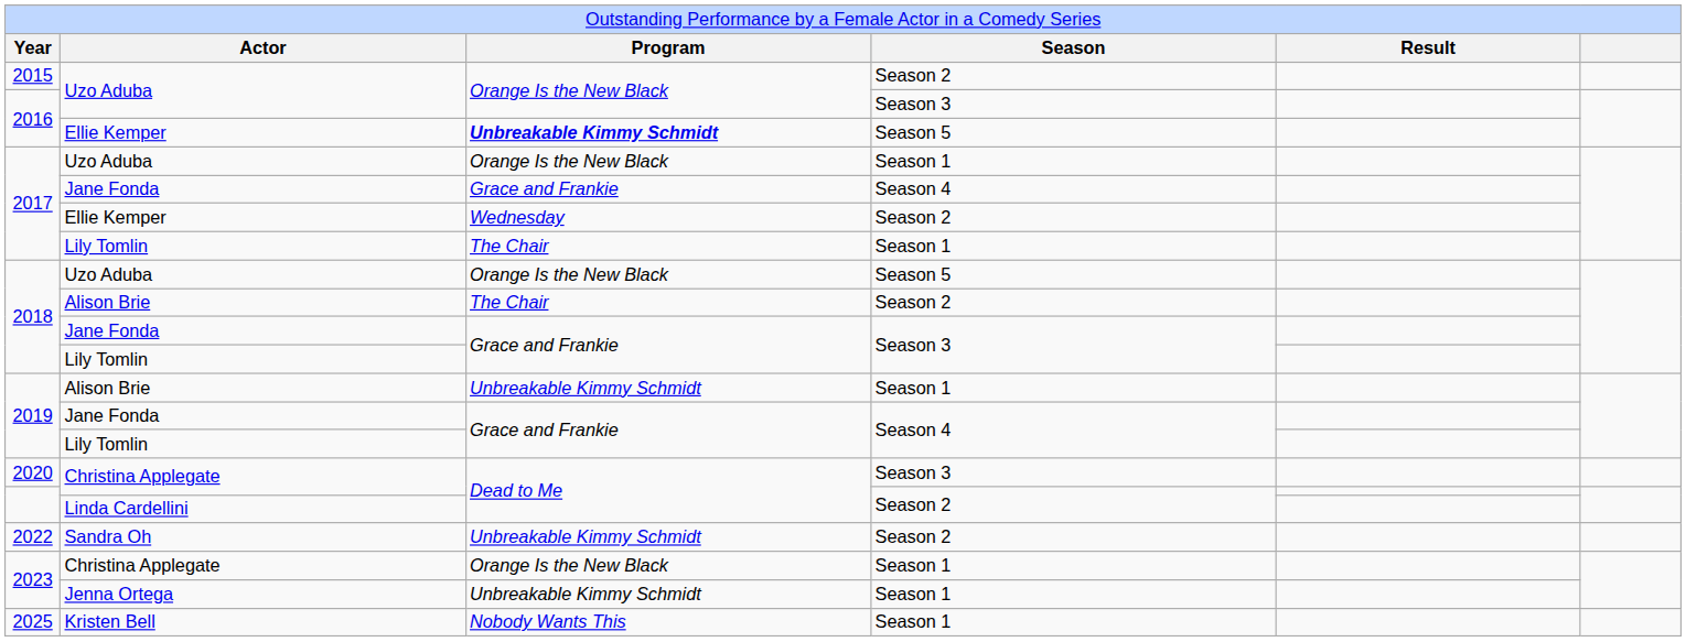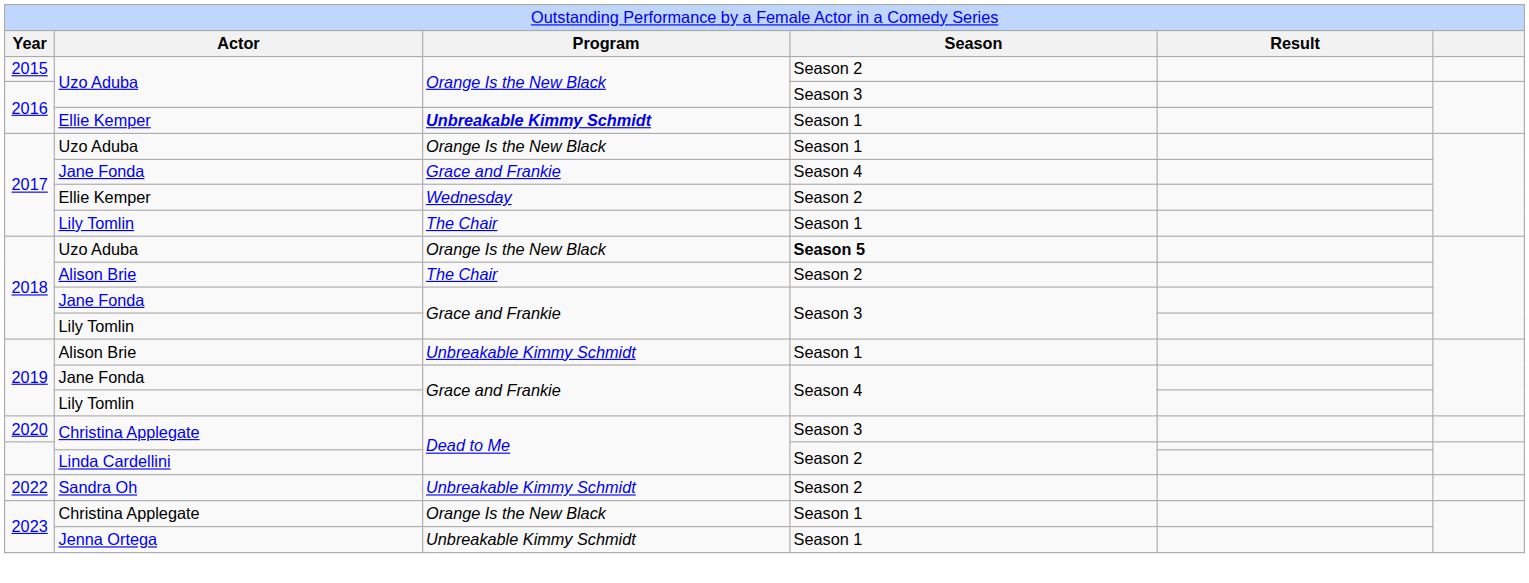 <table class="wikitable plainrowheaders" style="font-size: 90%" width=85%>
 <tr>
 </tr>
 <tr ---- bgcolor="#bfd7ff">
 <td colspan=6 align=center><a href='#'>Outstanding Performance by a Female Actor in a Comedy Series</a></td>
 </tr>
 <tr ---- bgcolor="#ebf5ff">
 <th scope="col" style="width:2%;">Year</th>
 <th scope="col" style="width:20%;">Actor</th>
 <th scope="col" style="width:20%;">Program</th>
 <th scope="col" style="width:20%;">Season</th>
 <th scope="col" style="width:15%;">Result</th>
 <th scope="col" class="unsortable" style="width:5%;"></th>
 </tr>
 <tr>
 <td style="text-align: center;"><a href='#'>2015</a></td>
 <td rowspan="2"><a href='#'>Uzo Aduba</a></td>
 <td rowspan="2"><em><a href='#'>Orange Is the New Black</a></em></td>
 <td>Season 2</td>
 <td></td>
 <td style="text-align: center;"></td>
 </tr>
 <tr>
 <td rowspan="2" style="text-align: center;"><a href='#'>2016</a></td>
 <td>Season 3</td>
 <td></td>
 <td rowspan="2" style="text-align: center;"></td>
 </tr>
 <tr>
 <td><a href='#'>Ellie Kemper</a></td>
 <td><strong><em><a href='#'>Unbreakable Kimmy Schmidt</a></em></strong></td>
-<td>Season 5</td>
+<td>Season 1</td>
 <td></td>
 </tr>
 <tr>
 <td rowspan="4" style="text-align: center;"><a href='#'>2017</a></td>
 <td>Uzo Aduba</td>
 <td><em>Orange Is the New Black</em></td>
 <td>Season 1</td>
 <td></td>
 <td rowspan="4" style="text-align: center;"></td>
 </tr>
 <tr>
 <td><a href='#'>Jane Fonda</a></td>
 <td><em><a href='#'>Grace and Frankie</a></em></td>
 <td>Season 4</td>
 <td></td>
 </tr>
 <tr>
 <td>Ellie Kemper</td>
 <td><em><a href='#'>Wednesday</a></em></td>
 <td>Season 2</td>
 <td></td>
 </tr>
 <tr>
 <td><a href='#'>Lily Tomlin</a></td>
 <td><em><a href='#'>The Chair</a></em></td>
 <td>Season 1</td>
 <td></td>
 </tr>
 <tr>
 <td rowspan="4" style="text-align: center;"><a href='#'>2018</a></td>
 <td>Uzo Aduba</td>
 <td><em>Orange Is the New Black</em></td>
-<td>Season 5</td>
+<td><strong>Season 5</strong></td>
 <td></td>
 <td rowspan="4" style="text-align: center;"></td>
 </tr>
 <tr>
 <td><a href='#'>Alison Brie</a></td>
 <td><em><a href='#'>The Chair</a></em></td>
 <td>Season 2</td>
 <td></td>
 </tr>
 <tr>
 <td><a href='#'>Jane Fonda</a></td>
 <td rowspan="2"><em>Grace and Frankie</em></td>
 <td rowspan="2">Season 3</td>
 <td></td>
 </tr>
 <tr>
 <td>Lily Tomlin</td>
 <td></td>
 </tr>
 <tr>
 <td rowspan="3" style="text-align: center;"><a href='#'>2019</a></td>
 <td>Alison Brie</td>
 <td><em><a href='#'>Unbreakable Kimmy Schmidt</a></em></td>
 <td>Season 1</td>
 <td></td>
 <td rowspan="3" style="text-align: center;"></td>
 </tr>
 <tr>
 <td>Jane Fonda</td>
 <td rowspan="2"><em>Grace and Frankie</em></td>
 <td rowspan="2">Season 4</td>
 <td></td>
 </tr>
 <tr>
 <td>Lily Tomlin</td>
 <td></td>
 </tr>
 <tr>
 <td style="text-align: center;"><a href='#'>2020</a></td>
 <td rowspan="2"><a href='#'>Christina Applegate</a></td>
 <td rowspan="3"><em><a href='#'>Dead to Me</a></em></td>
 <td>Season 3</td>
 <td></td>
 <td style="text-align: center;"></td>
 </tr>
 <tr>
 <td rowspan="2"></td>
 <td rowspan="2">Season 2</td>
 <td></td>
 <td align="center" rowspan="2"></td>
 </tr>
 <tr>
 <td><a href='#'>Linda Cardellini</a></td>
 <td></td>
 </tr>
 <tr>
 <td style="text-align: center;"><a href='#'>2022</a></td>
 <td><a href='#'>Sandra Oh</a></td>
 <td><em><a href='#'>Unbreakable Kimmy Schmidt</a></em></td>
 <td>Season 2</td>
 <td></td>
 <td style="text-align: center;"></td>
 </tr>
 <tr>
 <td rowspan="2" style="text-align: center;"><a href='#'>2023</a></td>
 <td>Christina Applegate</td>
 <td><em>Orange Is the New Black</em></td>
 <td>Season 1</td>
 <td></td>
 <td align="center" rowspan="2"></td>
 </tr>
 <tr>
 <td><a href='#'>Jenna Ortega</a></td>
 <td><em>Unbreakable Kimmy Schmidt</em></td>
 <td>Season 1</td>
 <td></td>
 </tr>
-<tr>
-<td style="text-align: center;"><a href='#'>2025</a></td>
-<td><a href='#'>Kristen Bell</a></td>
-<td><em><a href='#'>Nobody Wants This</a></em></td>
-<td>Season 1</td>
-<td></td>
-<td align="center"></td>
-</tr>
 </table>
